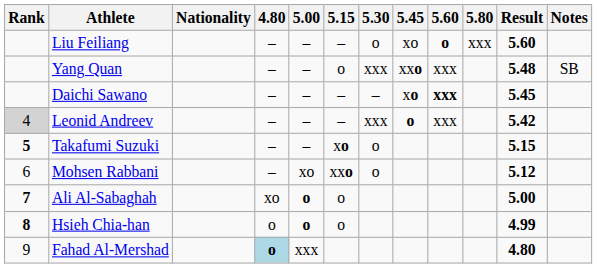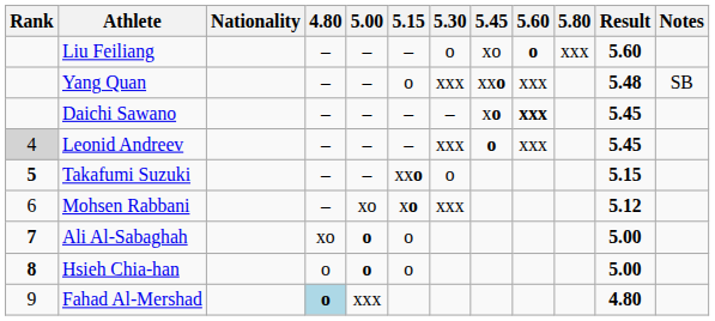 <table class="wikitable sortable" style="text-align:center;font-size:95%">
 <tr>
 <th>Rank</th>
 <th>Athlete</th>
 <th>Nationality</th>
 <th>4.80</th>
 <th>5.00</th>
 <th>5.15</th>
 <th>5.30</th>
 <th>5.45</th>
 <th>5.60</th>
 <th>5.80</th>
 <th>Result</th>
 <th>Notes</th>
 </tr>
 <tr>
 <td></td>
 <td align="left"><a href='#'>Liu Feiliang</a></td>
 <td align=left></td>
 <td>–</td>
 <td>–</td>
 <td>–</td>
 <td>o</td>
 <td>xo</td>
 <td><strong>o</strong></td>
 <td>xxx</td>
 <td><strong>5.60</strong></td>
 <td></td>
 </tr>
 <tr>
 <td></td>
 <td align="left"><a href='#'>Yang Quan</a></td>
 <td align=left></td>
 <td>–</td>
 <td>–</td>
 <td>o</td>
 <td>xxx</td>
 <td>xx<strong>o</strong></td>
 <td>xxx</td>
 <td></td>
 <td><strong>5.48</strong></td>
 <td>SB</td>
 </tr>
 <tr>
 <td></td>
 <td align="left"><a href='#'>Daichi Sawano</a></td>
 <td align=left></td>
 <td>–</td>
 <td>–</td>
 <td>–</td>
 <td>–</td>
 <td>x<strong>o</strong></td>
 <td><strong>xxx</strong></td>
 <td></td>
 <td><strong>5.45</strong></td>
 <td></td>
 </tr>
 <tr>
 <td style="background: lightgrey;">4</td>
 <td align="left"><a href='#'>Leonid Andreev</a></td>
 <td align=left></td>
 <td>–</td>
 <td>–</td>
 <td>–</td>
 <td>xxx</td>
 <td><strong>o</strong></td>
 <td>xxx</td>
 <td></td>
-<td><strong>5.42</strong></td>
+<td><strong>5.45</strong></td>
 <td></td>
 </tr>
 <tr>
 <td><strong>5</strong></td>
 <td align="left"><a href='#'>Takafumi Suzuki</a></td>
 <td align=left></td>
 <td>–</td>
 <td>–</td>
-<td>x<strong>o</strong></td>
+<td>xx<strong>o</strong></td>
 <td>o</td>
 <td></td>
 <td></td>
 <td></td>
 <td><strong>5.15</strong></td>
 <td></td>
 </tr>
 <tr>
 <td>6</td>
 <td align="left"><a href='#'>Mohsen Rabbani</a></td>
 <td align=left></td>
 <td>–</td>
 <td>xo</td>
-<td>xx<strong>o</strong></td>
-<td>o</td>
+<td>x<strong>o</strong></td>
+<td>xxx</td>
 <td></td>
 <td></td>
 <td></td>
 <td><strong>5.12</strong></td>
 <td></td>
 </tr>
 <tr>
 <td><strong>7</strong></td>
 <td align="left"><a href='#'>Ali Al-Sabaghah</a></td>
 <td align=left></td>
 <td>xo</td>
 <td><strong>o</strong></td>
 <td>o</td>
 <td></td>
 <td></td>
 <td></td>
 <td></td>
 <td><strong>5.00</strong></td>
 <td></td>
 </tr>
 <tr>
 <td><strong>8</strong></td>
 <td align="left"><a href='#'>Hsieh Chia-han</a></td>
 <td align=left></td>
 <td>o</td>
 <td><strong>o</strong></td>
 <td>o</td>
 <td></td>
 <td></td>
 <td></td>
 <td></td>
-<td><strong>4.99</strong></td>
+<td><strong>5.00</strong></td>
 <td></td>
 </tr>
 <tr>
 <td>9</td>
 <td align="left"><a href='#'>Fahad Al-Mershad</a></td>
 <td align=left></td>
 <td style="background: lightblue;"><strong>o</strong></td>
 <td>xxx</td>
 <td></td>
 <td></td>
 <td></td>
 <td></td>
 <td></td>
 <td><strong>4.80</strong></td>
 <td></td>
 </tr>
 </table>
